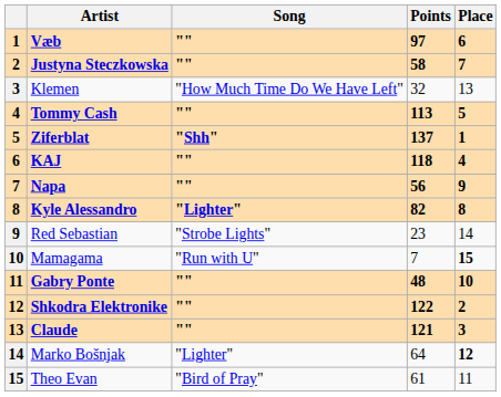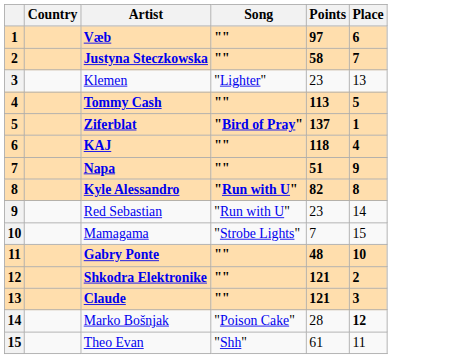 <table class="sortable wikitable plainrowheaders">
 <tr>
 <th scope="col"></th>
+<th scope="col">Country</th>
 <th scope="col">Artist</th>
 <th scope="col">Song</th>
 <th scope="col">Points</th>
 <th scope="col">Place</th>
 </tr>
 <tr style="font-weight: bold; background: navajowhite;">
 <th scope="row" style="text-align:center; font-weight: bold; background: navajowhite;">1</th>
+<td></td>
 <td><a href='#'>Væb</a></td>
 <td>""</td>
 <td>97</td>
 <td>6</td>
 </tr>
 <tr style="font-weight: bold; background: navajowhite;">
 <th scope="row" style="text-align:center; font-weight: bold; background: navajowhite;">2</th>
+<td></td>
 <td><a href='#'>Justyna Steczkowska</a></td>
 <td>""</td>
 <td>58</td>
 <td>7</td>
 </tr>
 <tr>
 <th scope="row" style="text-align:center;">3</th>
+<td></td>
 <td><a href='#'>Klemen</a></td>
-<td>"<a href='#'>How Much Time Do We Have Left</a>"</td>
-<td>32</td>
+<td>"<a href='#'>Lighter</a>"</td>
+<td>23</td>
 <td>13</td>
 </tr>
 <tr style="font-weight: bold; background: navajowhite;">
 <th scope="row" style="text-align:center; font-weight: bold; background: navajowhite;">4</th>
+<td></td>
 <td><a href='#'>Tommy Cash</a></td>
 <td>""</td>
 <td>113</td>
 <td>5</td>
 </tr>
 <tr style="font-weight: bold; background: navajowhite;">
 <th scope="row" style="text-align:center; font-weight: bold; background: navajowhite;">5</th>
+<td></td>
 <td><a href='#'>Ziferblat</a></td>
-<td>"<a href='#'>Shh</a>"</td>
+<td>"<a href='#'>Bird of Pray</a>"</td>
 <td>137</td>
 <td>1</td>
 </tr>
 <tr style="font-weight: bold; background: navajowhite;">
 <th scope="row"  style="text-align: center; font-weight: bold; background: navajowhite;">6</th>
+<td></td>
 <td><a href='#'>KAJ</a></td>
 <td>""</td>
 <td>118</td>
 <td>4</td>
 </tr>
 <tr style="font-weight: bold; background: navajowhite;">
 <th scope="row" style="text-align:center; font-weight: bold; background: navajowhite;">7</th>
+<td></td>
 <td><a href='#'>Napa</a></td>
 <td>""</td>
-<td>56</td>
+<td>51</td>
 <td>9</td>
 </tr>
 <tr style="font-weight: bold; background: navajowhite;">
 <th scope="row" style="text-align:center; font-weight: bold; background: navajowhite;">8</th>
+<td></td>
 <td><a href='#'>Kyle Alessandro</a></td>
-<td>"<a href='#'>Lighter</a>"</td>
+<td>"<a href='#'>Run with U</a>"</td>
 <td>82</td>
 <td>8</td>
 </tr>
 <tr>
 <th scope="row" style="text-align:center;">9</th>
+<td></td>
 <td><a href='#'>Red Sebastian</a></td>
-<td>"<a href='#'>Strobe Lights</a>"</td>
+<td>"<a href='#'>Run with U</a>"</td>
 <td>23</td>
 <td>14</td>
 </tr>
 <tr>
 <th scope="row" style="text-align:center;">10</th>
+<td></td>
 <td><a href='#'>Mamagama</a></td>
-<td>"<a href='#'>Run with U</a>"</td>
+<td>"<a href='#'>Strobe Lights</a>"</td>
 <td>7</td>
-<td><strong>15</strong></td>
+<td>15</td>
 </tr>
 <tr style="font-weight: bold; background: navajowhite;">
 <th scope="row" style="text-align:center; font-weight: bold; background: navajowhite;">11</th>
+<td></td>
 <td><a href='#'>Gabry Ponte</a></td>
 <td>""</td>
 <td>48</td>
 <td>10</td>
 </tr>
 <tr style="font-weight: bold; background: navajowhite;">
 <th scope="row" style="text-align:center; font-weight: bold; background: navajowhite;">12</th>
+<td></td>
 <td><a href='#'>Shkodra Elektronike</a></td>
 <td>""</td>
-<td>122</td>
+<td>121</td>
 <td>2</td>
 </tr>
 <tr style="font-weight: bold; background: navajowhite;">
 <th scope="row" style="text-align:center; font-weight: bold; background: navajowhite;">13</th>
+<td></td>
 <td><a href='#'>Claude</a></td>
 <td>""</td>
 <td>121</td>
 <td>3</td>
 </tr>
 <tr>
 <th scope="row" style="text-align:center;">14</th>
+<td></td>
 <td><a href='#'>Marko Bošnjak</a></td>
-<td>"<a href='#'>Lighter</a>"</td>
-<td>64</td>
+<td>"<a href='#'>Poison Cake</a>"</td>
+<td>28</td>
 <td><strong>12</strong></td>
 </tr>
 <tr>
 <th scope="row" style="text-align:center;">15</th>
+<td></td>
 <td><a href='#'>Theo Evan</a></td>
-<td>"<a href='#'>Bird of Pray</a>"</td>
+<td>"<a href='#'>Shh</a>"</td>
 <td>61</td>
 <td>11</td>
 </tr>
 </table>
